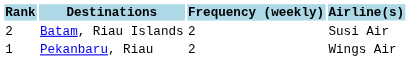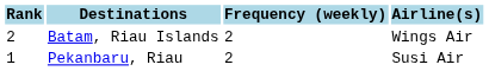 <table class="sortable" style="font-size:89%; align=center;">
 <tr style="background:lightblue;">
 <th>Rank</th>
 <th>Destinations</th>
 <th>Frequency (weekly)</th>
 <th>Airline(s)</th>
 </tr>
 <tr>
 <td>2</td>
 <td> <a href='#'>Batam</a>, Riau Islands</td>
 <td>2</td>
-<td>Susi Air</td>
+<td>Wings Air</td>
 </tr>
 <tr>
 <td>1</td>
 <td> <a href='#'>Pekanbaru</a>, Riau</td>
 <td>2</td>
-<td>Wings Air</td>
+<td>Susi Air</td>
 </tr>
 <tr>
 </tr>
 </table>
